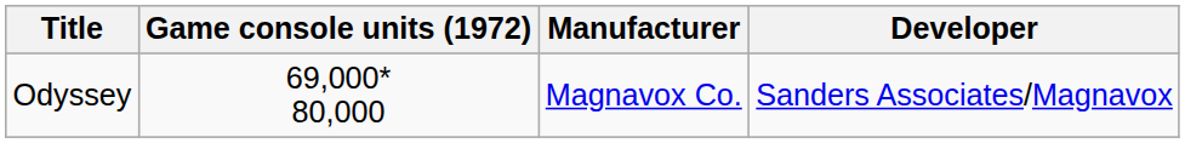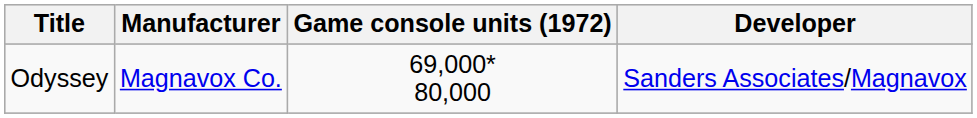 <table class="wikitable sortable" style="text-align:center">
 <tr>
 <th>Title</th>
+<th>Manufacturer</th>
 <th>Game console units (1972)</th>
-<th>Manufacturer</th>
 <th>Developer</th>
 </tr>
 <tr>
 <td>Odyssey</td>
+<td><a href='#'>Magnavox Co.</a></td>
 <td>69,000*<br>80,000</td>
-<td><a href='#'>Magnavox Co.</a></td>
 <td><a href='#'>Sanders Associates</a>/<a href='#'>Magnavox</a></td>
 </tr>
 </table>
